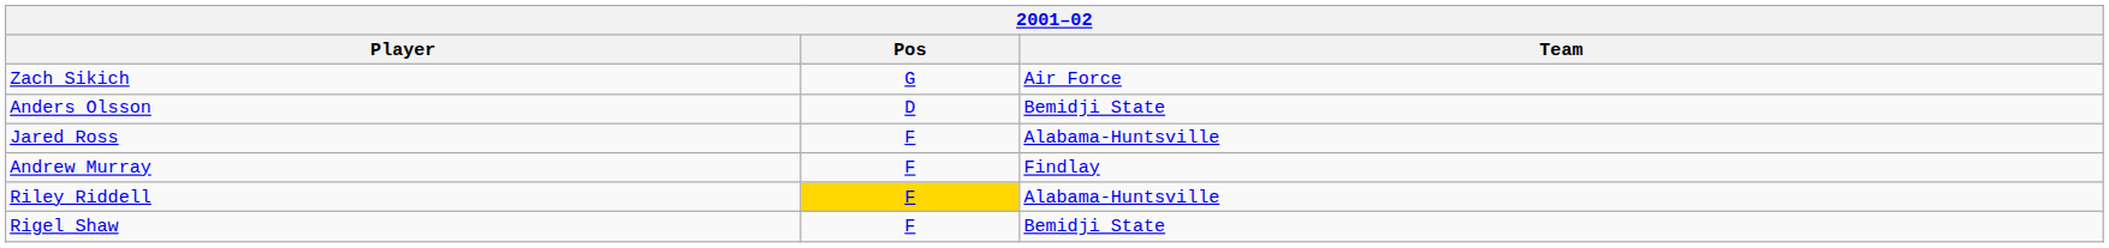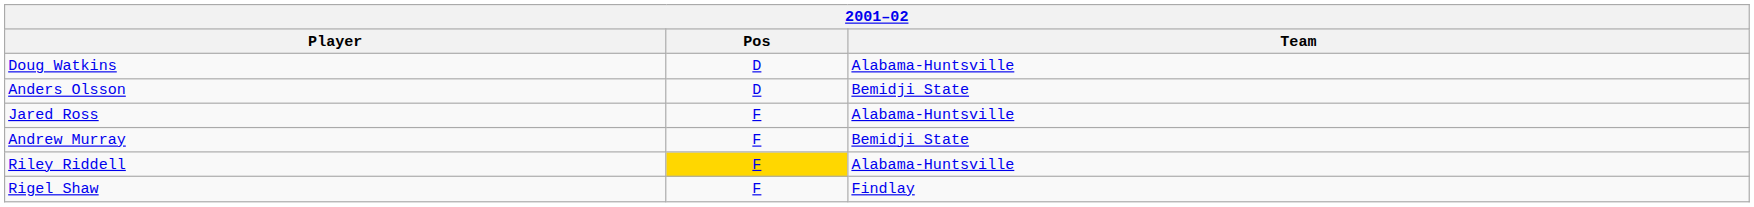 <table class="wikitable" width=95%>
 <tr>
 <th colspan=3><a href='#'>2001–02</a></th>
 </tr>
 <tr>
 <th>Player</th>
 <th>Pos</th>
 <th>Team</th>
 </tr>
 <tr>
-<td><a href='#'>Zach Sikich</a></td>
-<td style="text-align:center;"><a href='#'>G</a></td>
-<td><a href='#'>Air Force</a></td>
+<td><a href='#'>Doug Watkins</a></td>
+<td style="text-align:center;"><a href='#'>D</a></td>
+<td><a href='#'>Alabama-Huntsville</a></td>
 </tr>
 <tr>
 <td><a href='#'>Anders Olsson</a></td>
 <td style="text-align:center;"><a href='#'>D</a></td>
 <td><a href='#'>Bemidji State</a></td>
 </tr>
 <tr>
 <td><a href='#'>Jared Ross</a></td>
 <td style="text-align:center;"><a href='#'>F</a></td>
 <td><a href='#'>Alabama-Huntsville</a></td>
 </tr>
 <tr>
 <td><a href='#'>Andrew Murray</a></td>
 <td style="text-align:center;"><a href='#'>F</a></td>
-<td><a href='#'>Findlay</a></td>
+<td><a href='#'>Bemidji State</a></td>
 </tr>
 <tr>
 <td><a href='#'>Riley Riddell</a></td>
 <td style="background: gold; text-align:center;"><a href='#'>F</a></td>
 <td><a href='#'>Alabama-Huntsville</a></td>
 </tr>
 <tr>
 <td><a href='#'>Rigel Shaw</a></td>
 <td style="text-align:center;"><a href='#'>F</a></td>
-<td><a href='#'>Bemidji State</a></td>
+<td><a href='#'>Findlay</a></td>
 </tr>
 </table>
